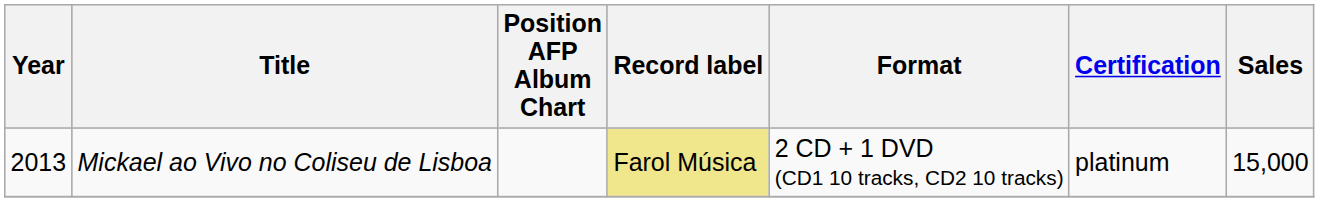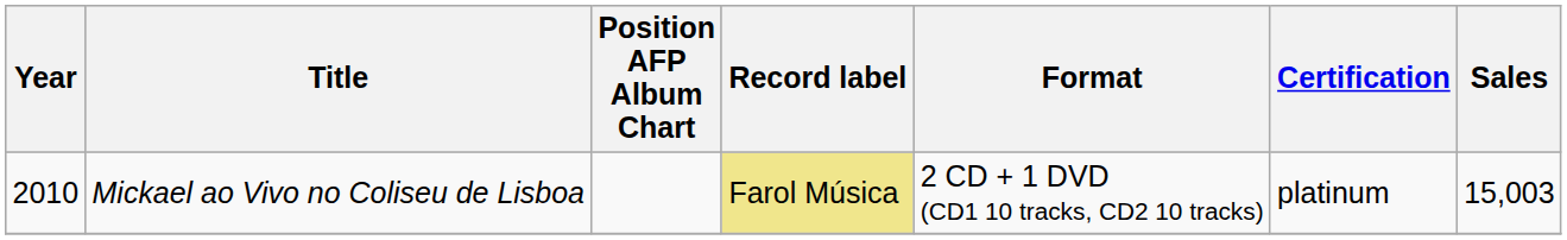 <table class="wikitable">
 <tr>
 <th>Year</th>
 <th>Title</th>
 <th>Position <br>AFP <br>Album<br>Chart</th>
 <th>Record label</th>
 <th>Format</th>
 <th><a href='#'>Certification</a></th>
 <th>Sales</th>
 </tr>
 <tr>
-<td>2013</td>
+<td>2010</td>
 <td><em>Mickael ao Vivo no Coliseu de Lisboa</em></td>
 <td></td>
 <td style="background: khaki;">Farol Música</td>
 <td>2 CD + 1 DVD <br><small> (CD1 10 tracks, CD2 10 tracks)</small></td>
 <td>platinum</td>
-<td>15,000</td>
+<td>15,003</td>
 </tr>
 <tr>
 </tr>
 </table>
